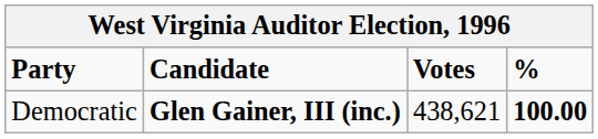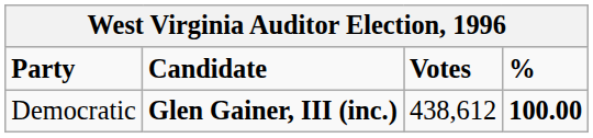 <table class="wikitable">
 <tr>
 <th colspan="4">West Virginia Auditor Election, 1996</th>
 </tr>
 <tr>
 <td><strong>Party</strong></td>
 <td><strong>Candidate</strong></td>
 <td><strong>Votes</strong></td>
 <td><strong>%</strong></td>
 </tr>
 <tr>
 <td>Democratic</td>
 <td><strong>Glen Gainer, III (inc.)</strong></td>
-<td>438,621</td>
+<td>438,612</td>
 <td><strong>100.00</strong></td>
 </tr>
 </table>
